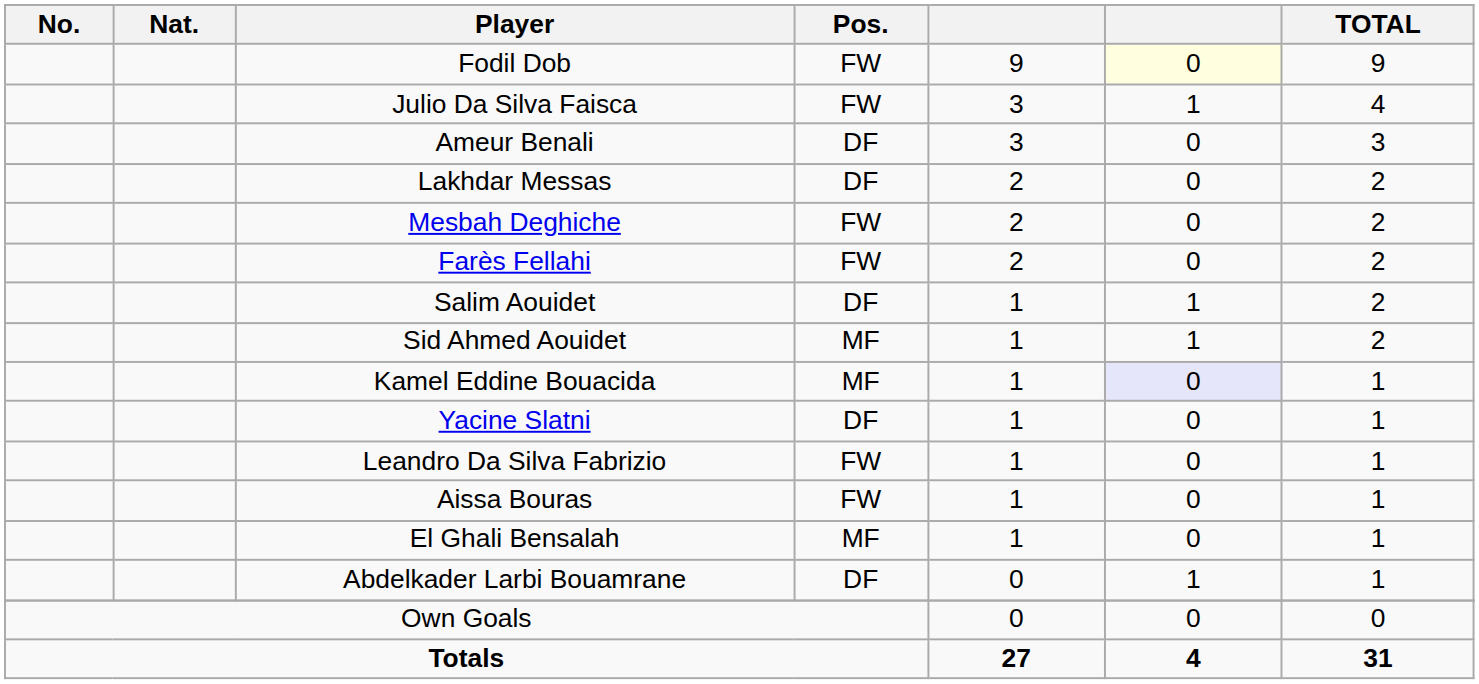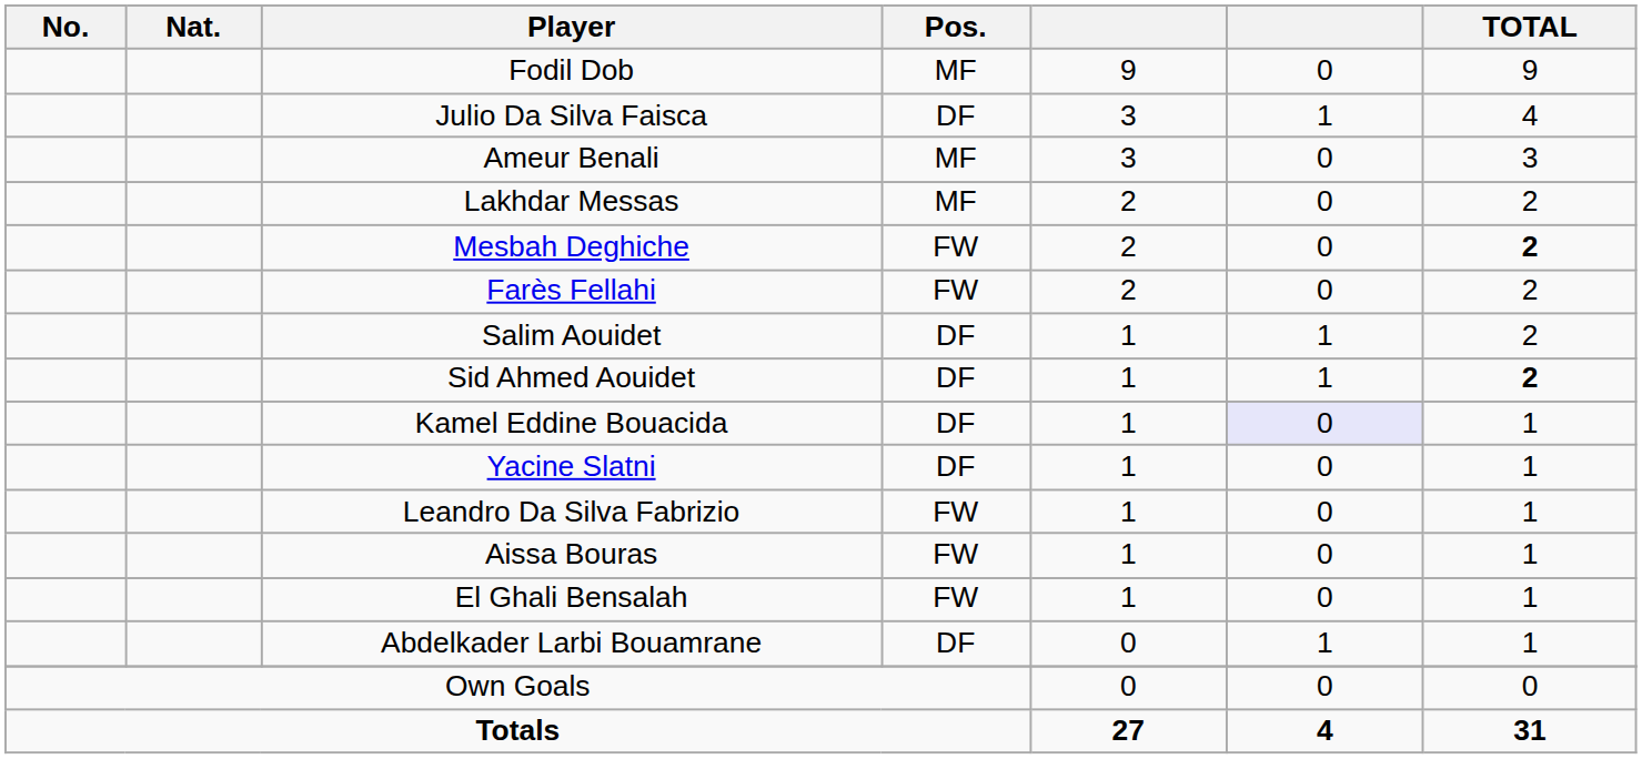 <table class="wikitable sortable alternance"  style="font-size:85%; text-align:center; line-height:14px; width:60%;">
 <tr>
 <th width=10>No.</th>
 <th width=10>Nat.</th>
 <th width=140>Player</th>
 <th width=10>Pos.</th>
 <th width=40></th>
 <th width=40></th>
 <th width=40>TOTAL</th>
 </tr>
 <tr>
 <td></td>
 <td></td>
 <td>Fodil Dob</td>
-<td>FW</td>
+<td>MF</td>
 <td>9</td>
-<td style="background: lightyellow;">0</td>
+<td>0</td>
 <td>9</td>
 </tr>
 <tr>
 <td></td>
 <td></td>
 <td>Julio Da Silva Faisca</td>
-<td>FW</td>
+<td>DF</td>
 <td>3</td>
 <td>1</td>
 <td>4</td>
 </tr>
 <tr>
 <td></td>
 <td></td>
 <td>Ameur Benali</td>
-<td>DF</td>
+<td>MF</td>
 <td>3</td>
 <td>0</td>
 <td>3</td>
 </tr>
 <tr>
 <td></td>
 <td></td>
 <td>Lakhdar Messas</td>
-<td>DF</td>
+<td>MF</td>
 <td>2</td>
 <td>0</td>
 <td>2</td>
 </tr>
 <tr>
 <td></td>
 <td></td>
 <td><a href='#'>Mesbah Deghiche</a></td>
 <td>FW</td>
 <td>2</td>
 <td>0</td>
-<td>2</td>
+<td><strong>2</strong></td>
 </tr>
 <tr>
 <td></td>
 <td></td>
 <td><a href='#'>Farès Fellahi</a></td>
 <td>FW</td>
 <td>2</td>
 <td>0</td>
 <td>2</td>
 </tr>
 <tr>
 <td></td>
 <td></td>
 <td>Salim Aouidet</td>
 <td>DF</td>
 <td>1</td>
 <td>1</td>
 <td>2</td>
 </tr>
 <tr>
 <td></td>
 <td></td>
 <td>Sid Ahmed Aouidet</td>
-<td>MF</td>
+<td>DF</td>
 <td>1</td>
 <td>1</td>
-<td>2</td>
+<td><strong>2</strong></td>
 </tr>
 <tr>
 <td></td>
 <td></td>
 <td>Kamel Eddine Bouacida</td>
-<td>MF</td>
+<td>DF</td>
 <td>1</td>
 <td style="background: lavender;">0</td>
 <td>1</td>
 </tr>
 <tr>
 <td></td>
 <td></td>
 <td><a href='#'>Yacine Slatni</a></td>
 <td>DF</td>
 <td>1</td>
 <td>0</td>
 <td>1</td>
 </tr>
 <tr>
 <td></td>
 <td></td>
 <td>Leandro Da Silva Fabrizio</td>
 <td>FW</td>
 <td>1</td>
 <td>0</td>
 <td>1</td>
 </tr>
 <tr>
 <td></td>
 <td></td>
 <td>Aissa Bouras</td>
 <td>FW</td>
 <td>1</td>
 <td>0</td>
 <td>1</td>
 </tr>
 <tr>
 <td></td>
 <td></td>
 <td>El Ghali Bensalah</td>
-<td>MF</td>
+<td>FW</td>
 <td>1</td>
 <td>0</td>
 <td>1</td>
 </tr>
 <tr>
 <td></td>
 <td></td>
 <td>Abdelkader Larbi Bouamrane</td>
 <td>DF</td>
 <td>0</td>
 <td>1</td>
 <td>1</td>
 </tr>
 <tr>
 </tr>
 <tr class="sortbottom">
 <td colspan="4">Own Goals</td>
 <td>0</td>
 <td>0</td>
 <td>0</td>
 </tr>
 <tr class="sortbottom">
 <td colspan="4"><strong>Totals</strong></td>
 <td><strong>27</strong></td>
 <td><strong>4</strong></td>
 <td><strong>31</strong></td>
 </tr>
 </table>
